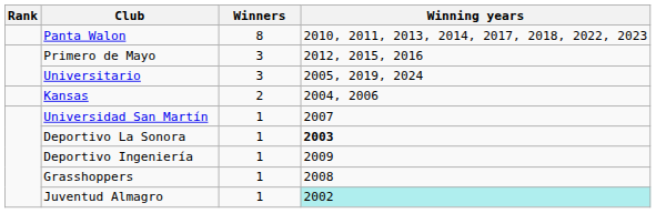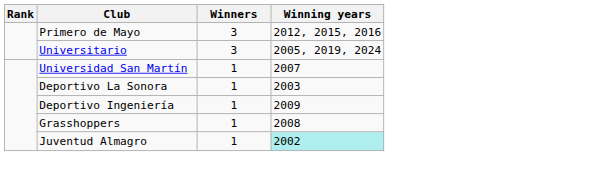 <table class="wikitable sortable">
 <tr>
 <th>Rank</th>
 <th scope=col width=180>Club</th>
 <th scope=col width=80>Winners</th>
 <th scope=col>Winning years</th>
-</tr>
-<tr>
-<td rowspan="1"></td>
-<td><a href='#'>Panta Walon</a></td>
-<td align=center>8</td>
-<td>2010, 2011, 2013, 2014, 2017, 2018, 2022, 2023</td>
 </tr>
 <tr>
 <td rowspan="2"></td>
 <td>Primero de Mayo</td>
 <td align=center>3</td>
 <td>2012, 2015, 2016</td>
 </tr>
 <tr>
 <td><a href='#'>Universitario</a></td>
 <td align=center>3</td>
 <td>2005, 2019, 2024</td>
 </tr>
 <tr>
-<td rowspan="1"></td>
-<td><a href='#'>Kansas</a></td>
-<td align=center>2</td>
-<td>2004, 2006</td>
-</tr>
-<tr>
 <td rowspan="5"></td>
 <td><a href='#'>Universidad San Martín</a></td>
 <td align=center>1</td>
 <td>2007</td>
 </tr>
 <tr>
 <td>Deportivo La Sonora</td>
 <td align=center>1</td>
-<td><strong>2003</strong></td>
+<td>2003</td>
 </tr>
 <tr>
 <td>Deportivo Ingeniería</td>
 <td align=center>1</td>
 <td>2009</td>
 </tr>
 <tr>
 <td>Grasshoppers</td>
 <td align=center>1</td>
 <td>2008</td>
 </tr>
 <tr>
 <td>Juventud Almagro</td>
 <td align=center>1</td>
 <td style="background: paleturquoise;">2002</td>
 </tr>
 </table>
